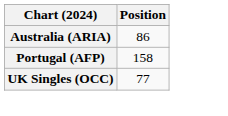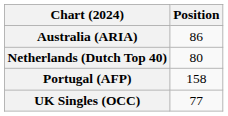 <table class="wikitable sortable plainrowheaders" style="text-align:center">
 <tr>
 <th scope="col">Chart (2024)</th>
 <th scope="col">Position</th>
 </tr>
 <tr>
 <th scope="row">Australia (ARIA)</th>
 <td>86</td>
 </tr>
 <tr>
+<th scope="row">Netherlands (Dutch Top 40)</th>
+<td>80</td>
+</tr>
+<tr>
 <th scope="row">Portugal (AFP)</th>
 <td>158</td>
 </tr>
 <tr>
 <th scope="row">UK Singles (OCC)</th>
 <td>77</td>
 </tr>
 </table>
